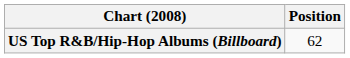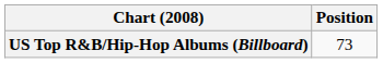 <table class="wikitable plainrowheaders" style="text-align:center">
 <tr>
 <th scope="col">Chart (2008)</th>
 <th scope="col">Position</th>
 </tr>
 <tr>
 <th scope="row">US Top R&B/Hip-Hop Albums (<em>Billboard</em>)</th>
-<td>62</td>
+<td>73</td>
 </tr>
 </table>
